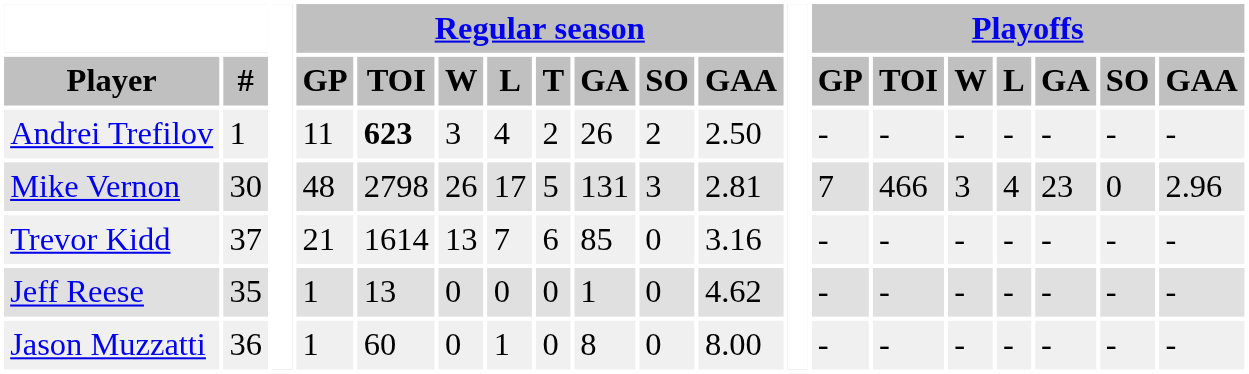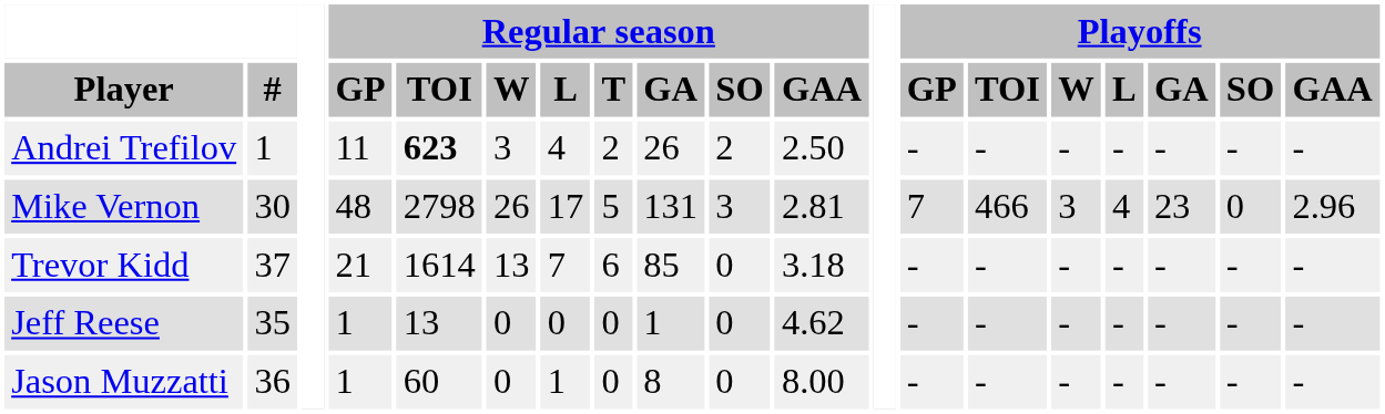 <table BORDER="0" CELLPADDING="3" CELLSPACING="2" ID="Table1">
 <tr ALIGN="center" bgcolor="#c0c0c0">
 <th ALIGN="center" colspan="2" bgcolor="#ffffff"> </th>
 <th ALIGN="center" rowspan="99" bgcolor="#ffffff"> </th>
 <th ALIGN="center" colspan="8"><a href='#'>Regular season</a></th>
 <th ALIGN="center" rowspan="99" bgcolor="#ffffff"> </th>
 <th ALIGN="center" colspan="7"><a href='#'>Playoffs</a></th>
 </tr>
 <tr ALIGN="center" bgcolor="#c0c0c0">
 <th ALIGN="center">Player</th>
 <th ALIGN="center">#</th>
 <th ALIGN="center">GP</th>
 <th ALIGN="center">TOI</th>
 <th ALIGN="center">W</th>
 <th ALIGN="center">L</th>
 <th ALIGN="center">T</th>
 <th ALIGN="center">GA</th>
 <th ALIGN="center">SO</th>
 <th ALIGN="center">GAA</th>
 <th ALIGN="center">GP</th>
 <th ALIGN="center">TOI</th>
 <th ALIGN="center">W</th>
 <th ALIGN="center">L</th>
 <th ALIGN="center">GA</th>
 <th ALIGN="center">SO</th>
 <th ALIGN="center">GAA</th>
 </tr>
 <tr bgcolor="#f0f0f0">
 <td><a href='#'>Andrei Trefilov</a></td>
 <td>1</td>
 <td>11</td>
 <td><strong>623</strong></td>
 <td>3</td>
 <td>4</td>
 <td>2</td>
 <td>26</td>
 <td>2</td>
 <td>2.50</td>
 <td>-</td>
 <td>-</td>
 <td>-</td>
 <td>-</td>
 <td>-</td>
 <td>-</td>
 <td>-</td>
 </tr>
 <tr bgcolor="#e0e0e0">
 <td><a href='#'>Mike Vernon</a></td>
 <td>30</td>
 <td>48</td>
 <td>2798</td>
 <td>26</td>
 <td>17</td>
 <td>5</td>
 <td>131</td>
 <td>3</td>
 <td>2.81</td>
 <td>7</td>
 <td>466</td>
 <td>3</td>
 <td>4</td>
 <td>23</td>
 <td>0</td>
 <td>2.96</td>
 </tr>
 <tr bgcolor="#f0f0f0">
 <td><a href='#'>Trevor Kidd</a></td>
 <td>37</td>
 <td>21</td>
 <td>1614</td>
 <td>13</td>
 <td>7</td>
 <td>6</td>
 <td>85</td>
 <td>0</td>
-<td>3.16</td>
+<td>3.18</td>
 <td>-</td>
 <td>-</td>
 <td>-</td>
 <td>-</td>
 <td>-</td>
 <td>-</td>
 <td>-</td>
 </tr>
 <tr bgcolor="#e0e0e0">
 <td><a href='#'>Jeff Reese</a></td>
 <td>35</td>
 <td>1</td>
 <td>13</td>
 <td>0</td>
 <td>0</td>
 <td>0</td>
 <td>1</td>
 <td>0</td>
 <td>4.62</td>
 <td>-</td>
 <td>-</td>
 <td>-</td>
 <td>-</td>
 <td>-</td>
 <td>-</td>
 <td>-</td>
 </tr>
 <tr bgcolor="#f0f0f0">
 <td><a href='#'>Jason Muzzatti</a></td>
 <td>36</td>
 <td>1</td>
 <td>60</td>
 <td>0</td>
 <td>1</td>
 <td>0</td>
 <td>8</td>
 <td>0</td>
 <td>8.00</td>
 <td>-</td>
 <td>-</td>
 <td>-</td>
 <td>-</td>
 <td>-</td>
 <td>-</td>
 <td>-</td>
 </tr>
 </table>
